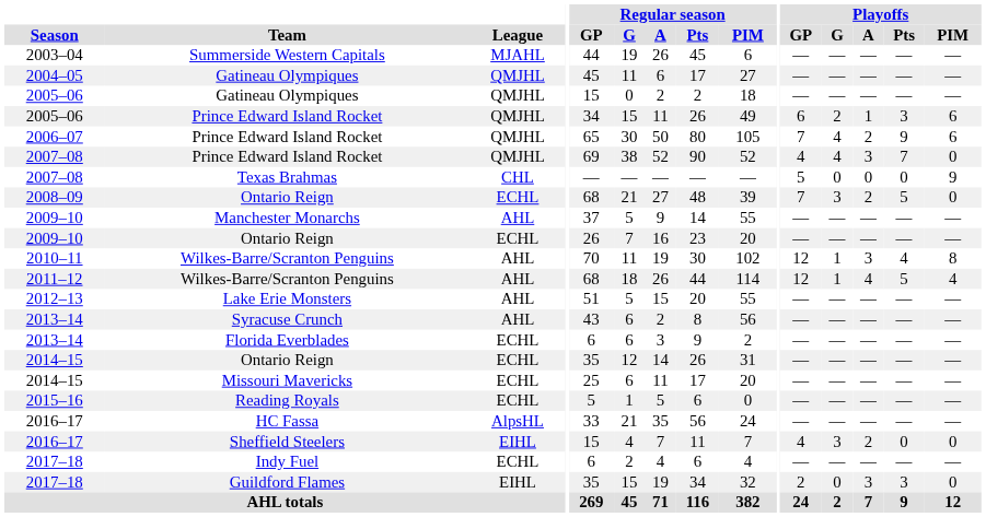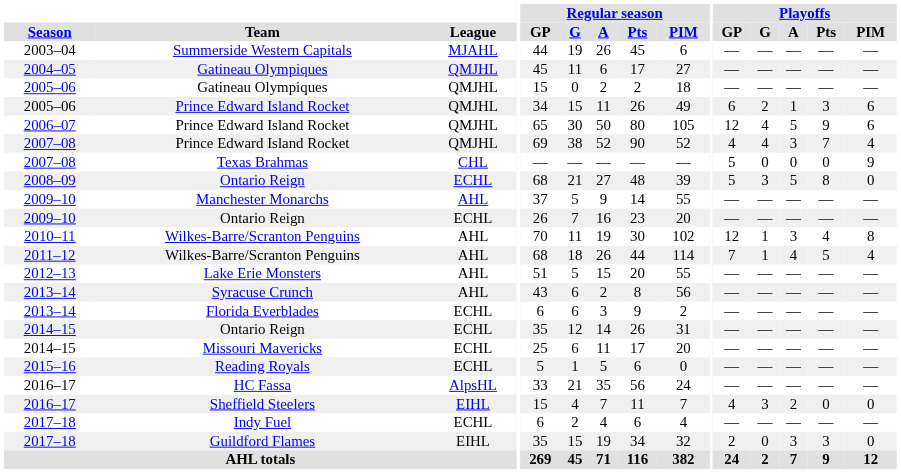 <table border="0" cellpadding="1" cellspacing="0" style="text-align:center; width:60em">
 <tr bgcolor="#e0e0e0">
 <th colspan="3" bgcolor="#ffffff"></th>
 <th rowspan="99" bgcolor="#ffffff"></th>
 <th colspan="5"><a href='#'>Regular season</a></th>
 <th rowspan="99" bgcolor="#ffffff"></th>
 <th colspan="5"><a href='#'>Playoffs</a></th>
 </tr>
 <tr bgcolor="#e0e0e0">
 <th><a href='#'>Season</a></th>
 <th>Team</th>
 <th>League</th>
 <th>GP</th>
 <th><a href='#'>G</a></th>
 <th><a href='#'>A</a></th>
 <th><a href='#'>Pts</a></th>
 <th><a href='#'>PIM</a></th>
 <th>GP</th>
 <th>G</th>
 <th>A</th>
 <th>Pts</th>
 <th>PIM</th>
 </tr>
 <tr>
 <td>2003–04</td>
 <td><a href='#'>Summerside Western Capitals</a></td>
 <td><a href='#'>MJAHL</a></td>
 <td>44</td>
 <td>19</td>
 <td>26</td>
 <td>45</td>
 <td>6</td>
 <td>—</td>
 <td>—</td>
 <td>—</td>
 <td>—</td>
 <td>—</td>
 </tr>
 <tr bgcolor="#f0f0f0">
 <td><a href='#'>2004–05</a></td>
 <td><a href='#'>Gatineau Olympiques</a></td>
 <td><a href='#'>QMJHL</a></td>
 <td>45</td>
 <td>11</td>
 <td>6</td>
 <td>17</td>
 <td>27</td>
 <td>—</td>
 <td>—</td>
 <td>—</td>
 <td>—</td>
 <td>—</td>
 </tr>
 <tr>
 <td><a href='#'>2005–06</a></td>
 <td>Gatineau Olympiques</td>
 <td>QMJHL</td>
 <td>15</td>
 <td>0</td>
 <td>2</td>
 <td>2</td>
 <td>18</td>
 <td>—</td>
 <td>—</td>
 <td>—</td>
 <td>—</td>
 <td>—</td>
 </tr>
 <tr bgcolor="#f0f0f0">
 <td>2005–06</td>
 <td><a href='#'>Prince Edward Island Rocket</a></td>
 <td>QMJHL</td>
 <td>34</td>
 <td>15</td>
 <td>11</td>
 <td>26</td>
 <td>49</td>
 <td>6</td>
 <td>2</td>
 <td>1</td>
 <td>3</td>
 <td>6</td>
 </tr>
 <tr>
 <td><a href='#'>2006–07</a></td>
 <td>Prince Edward Island Rocket</td>
 <td>QMJHL</td>
 <td>65</td>
 <td>30</td>
 <td>50</td>
 <td>80</td>
 <td>105</td>
-<td>7</td>
+<td>12</td>
 <td>4</td>
-<td>2</td>
+<td>5</td>
 <td>9</td>
 <td>6</td>
 </tr>
 <tr bgcolor="#f0f0f0">
 <td><a href='#'>2007–08</a></td>
 <td>Prince Edward Island Rocket</td>
 <td>QMJHL</td>
 <td>69</td>
 <td>38</td>
 <td>52</td>
 <td>90</td>
 <td>52</td>
 <td>4</td>
 <td>4</td>
 <td>3</td>
 <td>7</td>
-<td>0</td>
+<td>4</td>
 </tr>
 <tr>
 <td><a href='#'>2007–08</a></td>
 <td><a href='#'>Texas Brahmas</a></td>
 <td><a href='#'>CHL</a></td>
 <td>—</td>
 <td>—</td>
 <td>—</td>
 <td>—</td>
 <td>—</td>
 <td>5</td>
 <td>0</td>
 <td>0</td>
 <td>0</td>
 <td>9</td>
 </tr>
 <tr bgcolor="#f0f0f0">
 <td><a href='#'>2008–09</a></td>
 <td><a href='#'>Ontario Reign</a></td>
 <td><a href='#'>ECHL</a></td>
 <td>68</td>
 <td>21</td>
 <td>27</td>
 <td>48</td>
 <td>39</td>
-<td>7</td>
+<td>5</td>
 <td>3</td>
-<td>2</td>
 <td>5</td>
+<td>8</td>
 <td>0</td>
 </tr>
 <tr>
 <td><a href='#'>2009–10</a></td>
 <td><a href='#'>Manchester Monarchs</a></td>
 <td><a href='#'>AHL</a></td>
 <td>37</td>
 <td>5</td>
 <td>9</td>
 <td>14</td>
 <td>55</td>
 <td>—</td>
 <td>—</td>
 <td>—</td>
 <td>—</td>
 <td>—</td>
 </tr>
 <tr bgcolor="#f0f0f0">
 <td><a href='#'>2009–10</a></td>
 <td>Ontario Reign</td>
 <td>ECHL</td>
 <td>26</td>
 <td>7</td>
 <td>16</td>
 <td>23</td>
 <td>20</td>
 <td>—</td>
 <td>—</td>
 <td>—</td>
 <td>—</td>
 <td>—</td>
 </tr>
 <tr>
 <td><a href='#'>2010–11</a></td>
 <td><a href='#'>Wilkes-Barre/Scranton Penguins</a></td>
 <td>AHL</td>
 <td>70</td>
 <td>11</td>
 <td>19</td>
 <td>30</td>
 <td>102</td>
 <td>12</td>
 <td>1</td>
 <td>3</td>
 <td>4</td>
 <td>8</td>
 </tr>
 <tr bgcolor="#f0f0f0">
 <td><a href='#'>2011–12</a></td>
 <td>Wilkes-Barre/Scranton Penguins</td>
 <td>AHL</td>
 <td>68</td>
 <td>18</td>
 <td>26</td>
 <td>44</td>
 <td>114</td>
-<td>12</td>
+<td>7</td>
 <td>1</td>
 <td>4</td>
 <td>5</td>
 <td>4</td>
 </tr>
 <tr>
 <td><a href='#'>2012–13</a></td>
 <td><a href='#'>Lake Erie Monsters</a></td>
 <td>AHL</td>
 <td>51</td>
 <td>5</td>
 <td>15</td>
 <td>20</td>
 <td>55</td>
 <td>—</td>
 <td>—</td>
 <td>—</td>
 <td>—</td>
 <td>—</td>
 </tr>
 <tr bgcolor="#f0f0f0">
 <td><a href='#'>2013–14</a></td>
 <td><a href='#'>Syracuse Crunch</a></td>
 <td>AHL</td>
 <td>43</td>
 <td>6</td>
 <td>2</td>
 <td>8</td>
 <td>56</td>
 <td>—</td>
 <td>—</td>
 <td>—</td>
 <td>—</td>
 <td>—</td>
 </tr>
 <tr>
 <td><a href='#'>2013–14</a></td>
 <td><a href='#'>Florida Everblades</a></td>
 <td>ECHL</td>
 <td>6</td>
 <td>6</td>
 <td>3</td>
 <td>9</td>
 <td>2</td>
 <td>—</td>
 <td>—</td>
 <td>—</td>
 <td>—</td>
 <td>—</td>
 </tr>
 <tr bgcolor="#f0f0f0">
 <td><a href='#'>2014–15</a></td>
 <td>Ontario Reign</td>
 <td>ECHL</td>
 <td>35</td>
 <td>12</td>
 <td>14</td>
 <td>26</td>
 <td>31</td>
 <td>—</td>
 <td>—</td>
 <td>—</td>
 <td>—</td>
 <td>—</td>
 </tr>
 <tr>
 <td>2014–15</td>
 <td><a href='#'>Missouri Mavericks</a></td>
 <td>ECHL</td>
 <td>25</td>
 <td>6</td>
 <td>11</td>
 <td>17</td>
 <td>20</td>
 <td>—</td>
 <td>—</td>
 <td>—</td>
 <td>—</td>
 <td>—</td>
 </tr>
 <tr bgcolor="#f0f0f0">
 <td><a href='#'>2015–16</a></td>
 <td><a href='#'>Reading Royals</a></td>
 <td>ECHL</td>
 <td>5</td>
 <td>1</td>
 <td>5</td>
 <td>6</td>
 <td>0</td>
 <td>—</td>
 <td>—</td>
 <td>—</td>
 <td>—</td>
 <td>—</td>
 </tr>
 <tr>
 <td>2016–17</td>
 <td><a href='#'>HC Fassa</a></td>
 <td><a href='#'>AlpsHL</a></td>
 <td>33</td>
 <td>21</td>
 <td>35</td>
 <td>56</td>
 <td>24</td>
 <td>—</td>
 <td>—</td>
 <td>—</td>
 <td>—</td>
 <td>—</td>
 </tr>
 <tr bgcolor="#f0f0f0">
 <td><a href='#'>2016–17</a></td>
 <td><a href='#'>Sheffield Steelers</a></td>
 <td><a href='#'>EIHL</a></td>
 <td>15</td>
 <td>4</td>
 <td>7</td>
 <td>11</td>
 <td>7</td>
 <td>4</td>
 <td>3</td>
 <td>2</td>
 <td>0</td>
 <td>0</td>
 </tr>
 <tr>
 <td><a href='#'>2017–18</a></td>
 <td><a href='#'>Indy Fuel</a></td>
 <td>ECHL</td>
 <td>6</td>
 <td>2</td>
 <td>4</td>
 <td>6</td>
 <td>4</td>
 <td>—</td>
 <td>—</td>
 <td>—</td>
 <td>—</td>
 <td>—</td>
 </tr>
 <tr bgcolor="#f0f0f0">
 <td><a href='#'>2017–18</a></td>
 <td><a href='#'>Guildford Flames</a></td>
 <td>EIHL</td>
 <td>35</td>
 <td>15</td>
 <td>19</td>
 <td>34</td>
 <td>32</td>
 <td>2</td>
 <td>0</td>
 <td>3</td>
 <td>3</td>
 <td>0</td>
 </tr>
 <tr bgcolor="#e0e0e0">
 <th colspan="3">AHL totals</th>
 <th>269</th>
 <th>45</th>
 <th>71</th>
 <th>116</th>
 <th>382</th>
 <th>24</th>
 <th>2</th>
 <th>7</th>
 <th>9</th>
 <th>12</th>
 </tr>
 </table>
